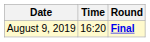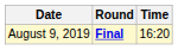 <table class="wikitable">
 <tr>
 <th>Date</th>
+<th>Round</th>
 <th>Time</th>
-<th>Round</th>
 </tr>
 <tr style=background:lemonchiffon>
 <td>August 9, 2019</td>
+<td><strong><a href='#'>Final</a></strong></td>
 <td>16:20</td>
-<td><strong><a href='#'>Final</a></strong></td>
 </tr>
 </table>
